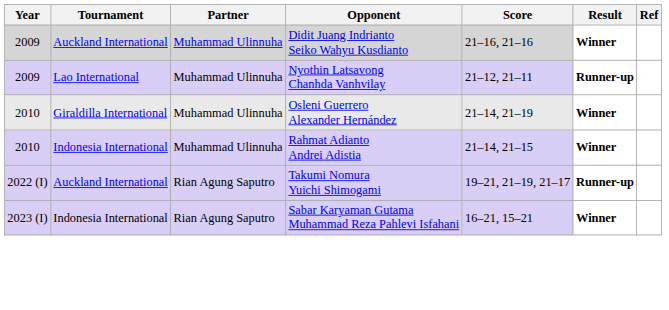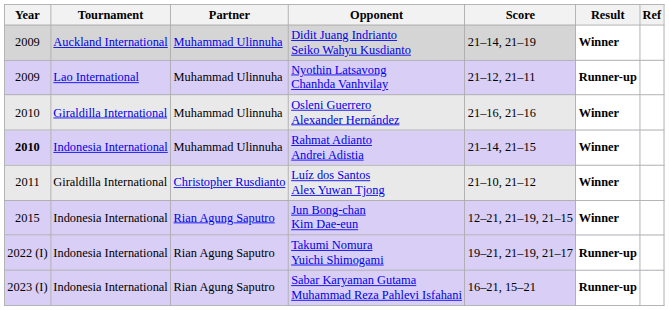 <table class="sortable wikitable" style="font-size: 90%">
 <tr>
 <th>Year</th>
 <th>Tournament</th>
 <th>Partner</th>
 <th>Opponent</th>
 <th>Score</th>
 <th>Result</th>
 <th>Ref</th>
 </tr>
 <tr style="background:#D5D5D5">
 <td align="center">2009</td>
 <td align="left"><a href='#'>Auckland International</a></td>
 <td align="left"> <a href='#'>Muhammad Ulinnuha</a></td>
 <td align="left"> <a href='#'>Didit Juang Indrianto</a><br> <a href='#'>Seiko Wahyu Kusdianto</a></td>
-<td align="left">21–16, 21–16</td>
+<td align="left">21–14, 21–19</td>
 <td style="text-align: left; background:white"> <strong>Winner</strong></td>
 <td style="text-align:center; background:white"></td>
 </tr>
 <tr style="background:#D8CEF6">
 <td align="center">2009</td>
 <td align="left"><a href='#'>Lao International</a></td>
 <td align="left"> Muhammad Ulinnuha</td>
 <td align="left"> <a href='#'>Nyothin Latsavong</a><br> <a href='#'>Chanhda Vanhvilay</a></td>
 <td align="left">21–12, 21–11</td>
 <td style="text-align:left; background:white"> <strong>Runner-up</strong></td>
 <td style="text-align:center; background:white"></td>
 </tr>
 <tr style="background:#E9E9E9">
 <td align="center">2010</td>
 <td align="left"><a href='#'>Giraldilla International</a></td>
 <td align="left"> Muhammad Ulinnuha</td>
 <td align="left"> <a href='#'>Osleni Guerrero</a><br> <a href='#'>Alexander Hernández</a></td>
-<td align="left">21–14, 21–19</td>
+<td align="left">21–16, 21–16</td>
 <td style="text-align:left; background:white"> <strong>Winner</strong></td>
 <td style="text-align:center; background:white"></td>
 </tr>
 <tr style="background:#D8CEF6">
-<td align="center">2010</td>
+<td align="center"><strong>2010</strong></td>
 <td align="left"><a href='#'>Indonesia International</a></td>
 <td align="left"> Muhammad Ulinnuha</td>
 <td align="left"> <a href='#'>Rahmat Adianto</a><br> <a href='#'>Andrei Adistia</a></td>
 <td align="left">21–14, 21–15</td>
 <td style="text-align: left; background:white"> <strong>Winner</strong></td>
 <td style="text-align:center; background:white"></td>
 </tr>
+<tr style="background:#E9E9E9">
+<td align="center">2011</td>
+<td align="left">Giraldilla International</td>
+<td align="left"> <a href='#'>Christopher Rusdianto</a></td>
+<td align="left"> <a href='#'>Luíz dos Santos</a><br> <a href='#'>Alex Yuwan Tjong</a></td>
+<td align="left">21–10, 21–12</td>
+<td style="text-align:left; background:white"> <strong>Winner</strong></td>
+<td style="text-align:center; background:white"></td>
+</tr>
+<tr style="background:#D8CEF6">
+<td align="center">2015</td>
+<td align="left">Indonesia International</td>
+<td align="left"> <a href='#'>Rian Agung Saputro</a></td>
+<td align="left"> <a href='#'>Jun Bong-chan</a><br> <a href='#'>Kim Dae-eun</a></td>
+<td align="left">12–21, 21–19, 21–15</td>
+<td style="text-align: left; background:white"> <strong>Winner</strong></td>
+<td style="text-align:center; background:white"></td>
+</tr>
 <tr style="background:#D8CEF6">
 <td align="center">2022 (I)</td>
-<td align="left"><a href='#'>Auckland International</a></td>
+<td align="left">Indonesia International</td>
 <td align="left"> Rian Agung Saputro</td>
 <td align="left"> <a href='#'>Takumi Nomura</a><br> <a href='#'>Yuichi Shimogami</a></td>
 <td align="left">19–21, 21–19, 21–17</td>
 <td style="text-align:left; background:white"> <strong>Runner-up</strong></td>
 <td style="text-align:center; background:white"></td>
 </tr>
 <tr style="background:#D8CEF6">
 <td align="center">2023 (I)</td>
 <td align="left">Indonesia International</td>
 <td align="left"> Rian Agung Saputro</td>
 <td align="left"> <a href='#'>Sabar Karyaman Gutama</a><br> <a href='#'>Muhammad Reza Pahlevi Isfahani</a></td>
 <td align="left">16–21, 15–21</td>
-<td style="text-align:left; background:white"> <strong>Winner</strong></td>
+<td style="text-align:left; background:white"> <strong>Runner-up</strong></td>
 <td style="text-align:center; background:white"></td>
 </tr>
 </table>
